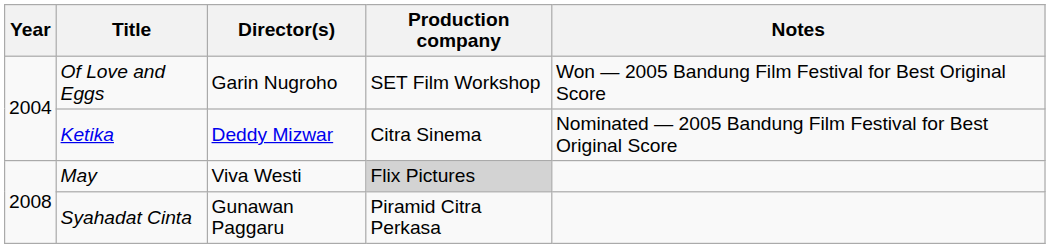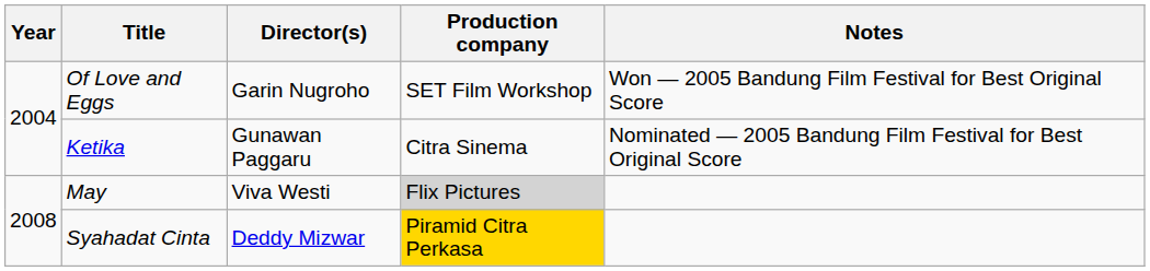 <table class="wikitable sortable">
 <tr>
 <th>Year</th>
 <th>Title</th>
 <th>Director(s)</th>
 <th>Production company</th>
 <th>Notes</th>
 </tr>
 <tr>
 <td rowspan="2">2004</td>
 <td><em>Of Love and Eggs</em></td>
 <td>Garin Nugroho</td>
 <td>SET Film Workshop</td>
 <td>Won — 2005 Bandung Film Festival for Best Original Score</td>
 </tr>
 <tr>
 <td><em><a href='#'>Ketika</a></em></td>
-<td><a href='#'>Deddy Mizwar</a></td>
+<td>Gunawan Paggaru</td>
 <td>Citra Sinema</td>
 <td>Nominated — 2005 Bandung Film Festival for Best Original Score</td>
 </tr>
 <tr>
 <td rowspan=2>2008</td>
 <td><em>May</em></td>
 <td>Viva Westi</td>
 <td style="background: lightgrey;">Flix Pictures</td>
 <td></td>
 </tr>
 <tr>
 <td><em>Syahadat Cinta</em></td>
-<td>Gunawan Paggaru</td>
-<td>Piramid Citra Perkasa</td>
+<td><a href='#'>Deddy Mizwar</a></td>
+<td style="background: gold;">Piramid Citra Perkasa</td>
 <td></td>
 </tr>
 </table>
